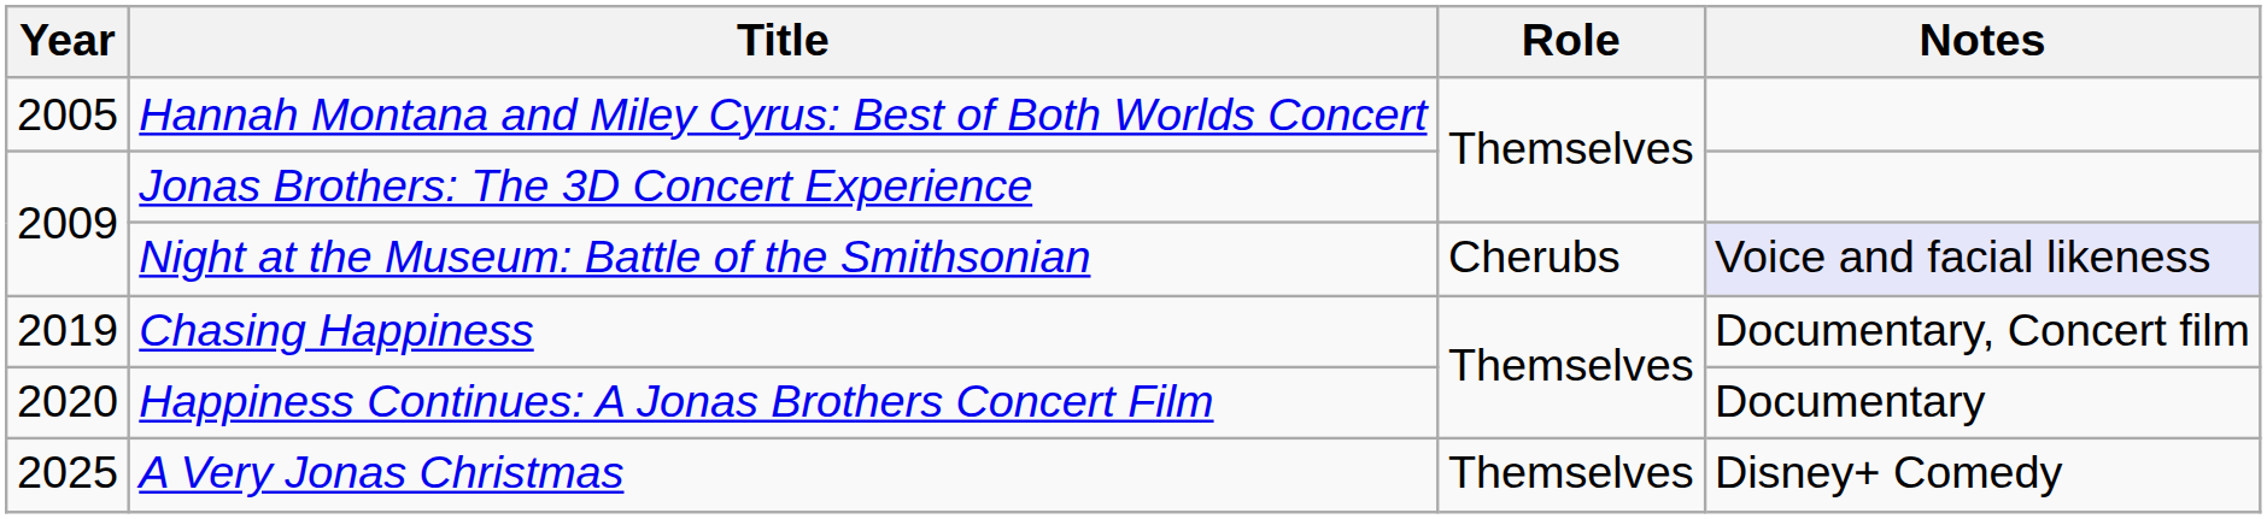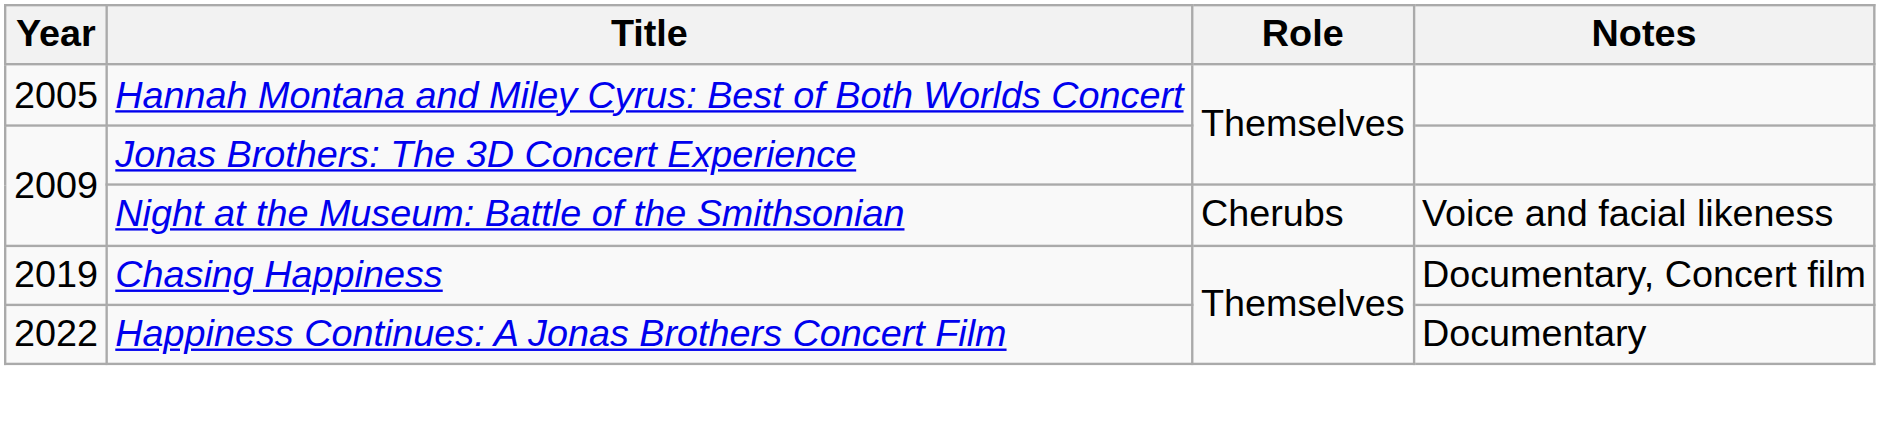 <table class="wikitable sortable">
 <tr>
 <th>Year</th>
 <th>Title</th>
 <th>Role</th>
 <th>Notes</th>
 </tr>
 <tr>
 <td>2005</td>
 <td><em><a href='#'>Hannah Montana and Miley Cyrus: Best of Both Worlds Concert</a></em></td>
 <td rowspan="2">Themselves</td>
 <td></td>
 </tr>
 <tr>
 <td rowspan="2">2009</td>
 <td><em><a href='#'>Jonas Brothers: The 3D Concert Experience</a></em></td>
 <td></td>
 </tr>
 <tr>
 <td><em><a href='#'>Night at the Museum: Battle of the Smithsonian</a></em></td>
 <td>Cherubs</td>
-<td style="background: lavender;">Voice and facial likeness</td>
+<td>Voice and facial likeness</td>
 </tr>
 <tr>
 <td>2019</td>
 <td><em><a href='#'>Chasing Happiness</a></em></td>
 <td rowspan="2">Themselves</td>
 <td>Documentary, Concert film</td>
 </tr>
 <tr>
-<td>2020</td>
+<td>2022</td>
 <td><em><a href='#'>Happiness Continues: A Jonas Brothers Concert Film</a></em></td>
 <td>Documentary</td>
 </tr>
-<tr>
-<td>2025</td>
-<td><em><a href='#'>A Very Jonas Christmas</a></em></td>
-<td>Themselves</td>
-<td>Disney+ Comedy</td>
-</tr>
 </table>
